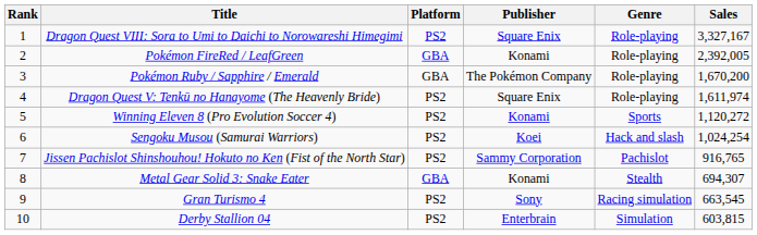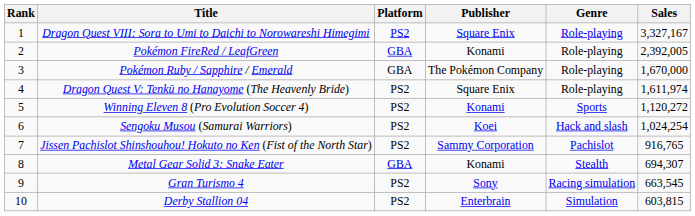 <table class="wikitable sortable" style="text-align:center">
 <tr>
 <th>Rank</th>
 <th>Title</th>
 <th>Platform</th>
 <th>Publisher</th>
 <th>Genre</th>
 <th>Sales</th>
 </tr>
 <tr>
 <td>1</td>
 <td><a href='#'><em>Dragon Quest VIII: Sora to Umi to Daichi to Norowareshi Himegimi</em></a></td>
 <td><a href='#'>PS2</a></td>
 <td><a href='#'>Square Enix</a></td>
 <td><a href='#'>Role-playing</a></td>
 <td>3,327,167</td>
 </tr>
 <tr>
 <td>2</td>
 <td><a href='#'><em>Pokémon FireRed / LeafGreen</em></a></td>
 <td><a href='#'>GBA</a></td>
 <td>Konami</td>
 <td>Role-playing</td>
 <td>2,392,005</td>
 </tr>
 <tr>
 <td>3</td>
 <td><em><a href='#'>Pokémon Ruby / Sapphire</a> / <a href='#'>Emerald</a></em></td>
 <td>GBA</td>
 <td>The Pokémon Company</td>
 <td>Role-playing</td>
-<td>1,670,200</td>
+<td>1,670,000</td>
 </tr>
 <tr>
 <td>4</td>
 <td><em><a href='#'>Dragon Quest V: Tenkū no Hanayome</a></em> (<em>The Heavenly Bride</em>)</td>
 <td>PS2</td>
 <td>Square Enix</td>
 <td>Role-playing</td>
 <td>1,611,974</td>
 </tr>
 <tr>
 <td>5</td>
 <td><em><a href='#'>Winning Eleven 8</a></em> (<em>Pro Evolution Soccer 4</em>)</td>
 <td>PS2</td>
 <td><a href='#'>Konami</a></td>
 <td><a href='#'>Sports</a></td>
 <td>1,120,272</td>
 </tr>
 <tr>
 <td>6</td>
 <td><em><a href='#'>Sengoku Musou</a></em> (<em>Samurai Warriors</em>)</td>
 <td>PS2</td>
 <td><a href='#'>Koei</a></td>
 <td><a href='#'>Hack and slash</a></td>
 <td>1,024,254</td>
 </tr>
 <tr>
 <td>7</td>
 <td><a href='#'><em>Jissen Pachislot Shinshouhou! Hokuto no Ken</em></a> (<em>Fist of the North Star</em>)</td>
 <td>PS2</td>
 <td><a href='#'>Sammy Corporation</a></td>
 <td><a href='#'>Pachislot</a></td>
 <td>916,765</td>
 </tr>
 <tr>
 <td>8</td>
 <td><em><a href='#'>Metal Gear Solid 3: Snake Eater</a></em></td>
 <td><a href='#'>GBA</a></td>
 <td>Konami</td>
 <td><a href='#'>Stealth</a></td>
 <td>694,307</td>
 </tr>
 <tr>
 <td>9</td>
 <td><em><a href='#'>Gran Turismo 4</a></em></td>
 <td>PS2</td>
 <td><a href='#'>Sony</a></td>
 <td><a href='#'>Racing simulation</a></td>
 <td>663,545</td>
 </tr>
 <tr>
 <td>10</td>
 <td><em><a href='#'>Derby Stallion 04</a></em></td>
 <td>PS2</td>
 <td><a href='#'>Enterbrain</a></td>
 <td><a href='#'>Simulation</a></td>
 <td>603,815</td>
 </tr>
 </table>
